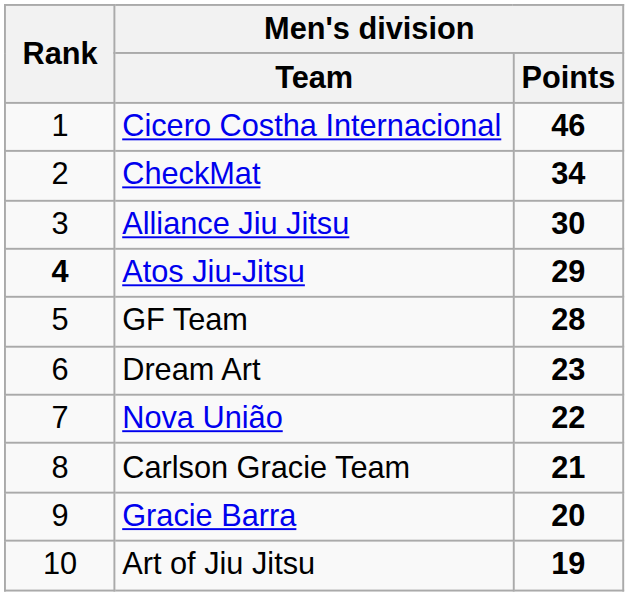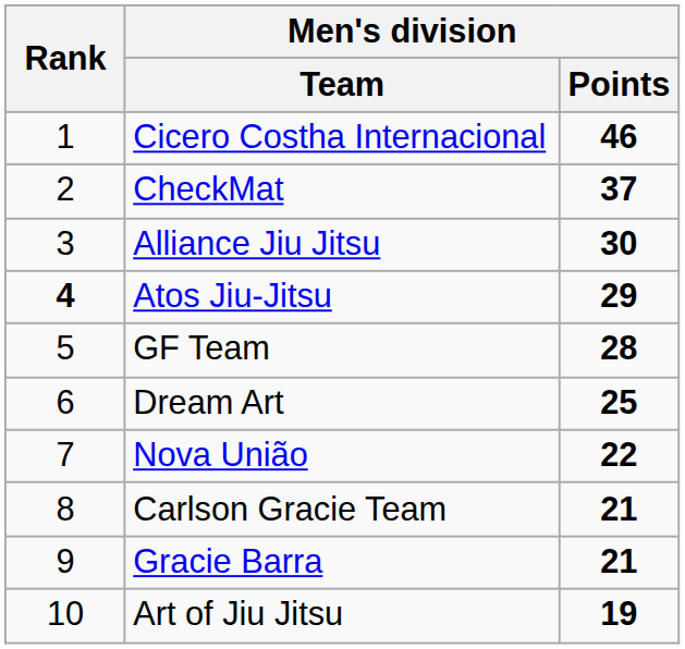 <table class="wikitable" style="text-align:center;">
 <tr>
 <th rowspan="2" width="50">Rank</th>
 <th colspan="2">Men's division</th>
 </tr>
 <tr>
 <th width="200">Team</th>
 <th width="50">Points</th>
 </tr>
 <tr>
 <td>1</td>
 <td style=text-align:left><a href='#'>Cicero Costha Internacional</a></td>
 <td><strong>46</strong></td>
 </tr>
 <tr>
 <td>2</td>
 <td style=text-align:left><a href='#'>CheckMat</a></td>
-<td><strong>34</strong></td>
+<td><strong>37</strong></td>
 </tr>
 <tr>
 <td>3</td>
 <td style=text-align:left><a href='#'>Alliance Jiu Jitsu</a></td>
 <td><strong>30</strong></td>
 </tr>
 <tr>
 <td><strong>4</strong></td>
 <td style=text-align:left><a href='#'>Atos Jiu-Jitsu</a></td>
 <td><strong>29</strong></td>
 </tr>
 <tr>
 <td>5</td>
 <td style=text-align:left>GF Team</td>
 <td><strong>28</strong></td>
 </tr>
 <tr>
 <td>6</td>
 <td style=text-align:left>Dream Art</td>
-<td><strong>23</strong></td>
+<td><strong>25</strong></td>
 </tr>
 <tr>
 <td>7</td>
 <td style=text-align:left><a href='#'>Nova União</a></td>
 <td><strong>22</strong></td>
 </tr>
 <tr>
 <td>8</td>
 <td style=text-align:left>Carlson Gracie Team</td>
 <td><strong>21</strong></td>
 </tr>
 <tr>
 <td>9</td>
 <td style=text-align:left><a href='#'>Gracie Barra</a></td>
-<td><strong>20</strong></td>
+<td><strong>21</strong></td>
 </tr>
 <tr>
 <td>10</td>
 <td style=text-align:left>Art of Jiu Jitsu</td>
 <td><strong>19</strong></td>
 </tr>
 </table>
